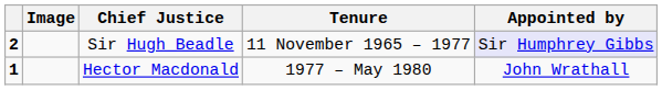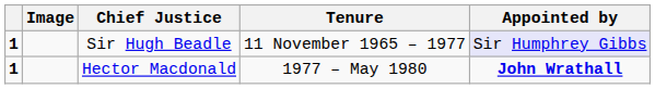 <table class="wikitable" style="text-align:center">
 <tr>
 <th></th>
 <th>Image</th>
 <th>Chief Justice</th>
 <th>Tenure</th>
 <th>Appointed by</th>
 </tr>
 <tr>
-<td><strong>2</strong></td>
+<td><strong>1</strong></td>
 <td></td>
 <td>Sir <a href='#'>Hugh Beadle</a><br></td>
 <td>11 November 1965 – 1977</td>
 <td style="background: lavender;">Sir <a href='#'>Humphrey Gibbs</a></td>
 </tr>
 <tr>
 <td><strong>1</strong></td>
 <td></td>
 <td><a href='#'>Hector Macdonald</a></td>
 <td>1977 – May 1980</td>
-<td><a href='#'>John Wrathall</a></td>
+<td><strong><a href='#'>John Wrathall</a></strong></td>
 </tr>
 </table>
